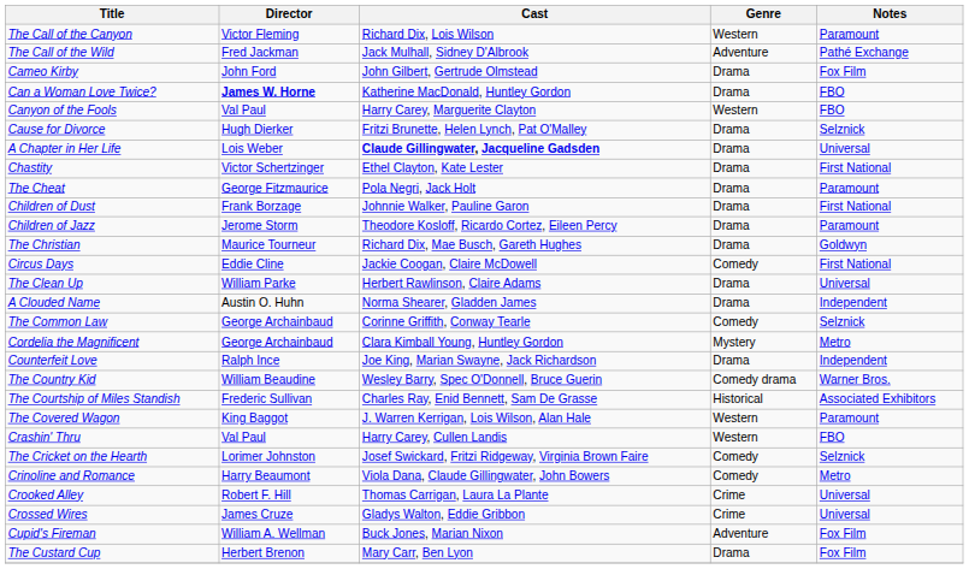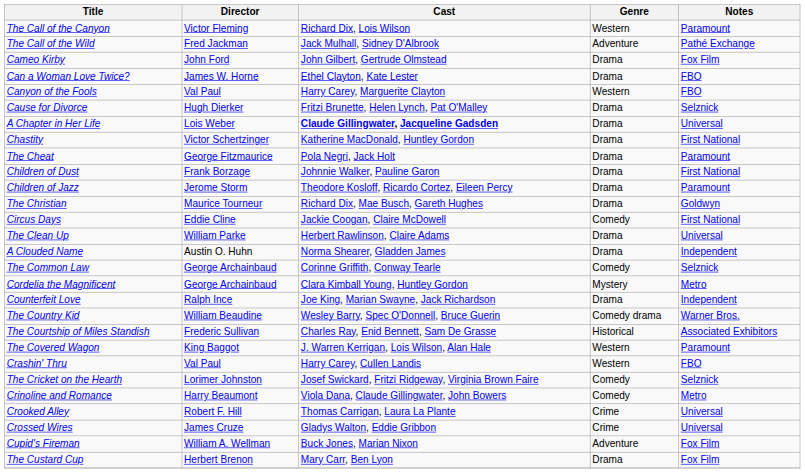 <table class="wikitable" width= "100%">
 <tr>
 <th>Title</th>
 <th>Director</th>
 <th>Cast</th>
 <th>Genre</th>
 <th>Notes</th>
 </tr>
 <tr>
 <td><em><a href='#'>The Call of the Canyon</a></em></td>
 <td><a href='#'>Victor Fleming</a></td>
 <td><a href='#'>Richard Dix</a>, <a href='#'>Lois Wilson</a></td>
 <td>Western</td>
 <td><a href='#'>Paramount</a></td>
 </tr>
 <tr>
 <td><em><a href='#'>The Call of the Wild</a></em></td>
 <td><a href='#'>Fred Jackman</a></td>
 <td><a href='#'>Jack Mulhall</a>, <a href='#'>Sidney D'Albrook</a></td>
 <td>Adventure</td>
 <td><a href='#'>Pathé Exchange</a></td>
 </tr>
 <tr>
 <td><em><a href='#'>Cameo Kirby</a></em></td>
 <td><a href='#'>John Ford</a></td>
 <td><a href='#'>John Gilbert</a>, <a href='#'>Gertrude Olmstead</a></td>
 <td>Drama</td>
 <td><a href='#'>Fox Film</a></td>
 </tr>
 <tr>
 <td><em><a href='#'>Can a Woman Love Twice?</a></em></td>
-<td><strong><a href='#'>James W. Horne</a></strong></td>
-<td><a href='#'>Katherine MacDonald</a>, <a href='#'>Huntley Gordon</a></td>
+<td><a href='#'>James W. Horne</a></td>
+<td><a href='#'>Ethel Clayton</a>, <a href='#'>Kate Lester</a></td>
 <td>Drama</td>
 <td><a href='#'>FBO</a></td>
 </tr>
 <tr>
 <td><em><a href='#'>Canyon of the Fools</a></em></td>
 <td><a href='#'>Val Paul</a></td>
 <td><a href='#'>Harry Carey</a>, <a href='#'>Marguerite Clayton</a></td>
 <td>Western</td>
 <td><a href='#'>FBO</a></td>
 </tr>
 <tr>
 <td><em><a href='#'>Cause for Divorce</a></em></td>
 <td><a href='#'>Hugh Dierker</a></td>
 <td><a href='#'>Fritzi Brunette</a>, <a href='#'>Helen Lynch</a>, <a href='#'>Pat O'Malley</a></td>
 <td>Drama</td>
 <td><a href='#'>Selznick</a></td>
 </tr>
 <tr>
 <td><em><a href='#'>A Chapter in Her Life</a></em></td>
 <td><a href='#'>Lois Weber</a></td>
 <td><strong><a href='#'>Claude Gillingwater</a>, <a href='#'>Jacqueline Gadsden</a></strong></td>
 <td>Drama</td>
 <td><a href='#'>Universal</a></td>
 </tr>
 <tr>
 <td><em><a href='#'>Chastity</a></em></td>
 <td><a href='#'>Victor Schertzinger</a></td>
-<td><a href='#'>Ethel Clayton</a>, <a href='#'>Kate Lester</a></td>
+<td><a href='#'>Katherine MacDonald</a>, <a href='#'>Huntley Gordon</a></td>
 <td>Drama</td>
 <td><a href='#'>First National</a></td>
 </tr>
 <tr>
 <td><em><a href='#'>The Cheat</a></em></td>
 <td><a href='#'>George Fitzmaurice</a></td>
 <td><a href='#'>Pola Negri</a>, <a href='#'>Jack Holt</a></td>
 <td>Drama</td>
 <td><a href='#'>Paramount</a></td>
 </tr>
 <tr>
 <td><em><a href='#'>Children of Dust</a></em></td>
 <td><a href='#'>Frank Borzage</a></td>
 <td><a href='#'>Johnnie Walker</a>, <a href='#'>Pauline Garon</a></td>
 <td>Drama</td>
 <td><a href='#'>First National</a></td>
 </tr>
 <tr>
 <td><em><a href='#'>Children of Jazz</a></em></td>
 <td><a href='#'>Jerome Storm</a></td>
 <td><a href='#'>Theodore Kosloff</a>, <a href='#'>Ricardo Cortez</a>, <a href='#'>Eileen Percy</a></td>
 <td>Drama</td>
 <td><a href='#'>Paramount</a></td>
 </tr>
 <tr>
 <td><em><a href='#'>The Christian</a></em></td>
 <td><a href='#'>Maurice Tourneur</a></td>
 <td><a href='#'>Richard Dix</a>, <a href='#'>Mae Busch</a>, <a href='#'>Gareth Hughes</a></td>
 <td>Drama</td>
 <td><a href='#'>Goldwyn</a></td>
 </tr>
 <tr>
 <td><em><a href='#'>Circus Days</a></em></td>
 <td><a href='#'>Eddie Cline</a></td>
 <td><a href='#'>Jackie Coogan</a>, <a href='#'>Claire McDowell</a></td>
 <td>Comedy</td>
 <td><a href='#'>First National</a></td>
 </tr>
 <tr>
 <td><em><a href='#'>The Clean Up</a></em></td>
 <td><a href='#'>William Parke</a></td>
 <td><a href='#'>Herbert Rawlinson</a>, <a href='#'>Claire Adams</a></td>
 <td>Drama</td>
 <td><a href='#'>Universal</a></td>
 </tr>
 <tr>
 <td><em><a href='#'>A Clouded Name</a></em></td>
 <td>Austin O. Huhn</td>
 <td><a href='#'>Norma Shearer</a>, <a href='#'>Gladden James</a></td>
 <td>Drama</td>
 <td><a href='#'>Independent</a></td>
 </tr>
 <tr>
 <td><em><a href='#'>The Common Law</a></em></td>
 <td><a href='#'>George Archainbaud</a></td>
 <td><a href='#'>Corinne Griffith</a>, <a href='#'>Conway Tearle</a></td>
 <td>Comedy</td>
 <td><a href='#'>Selznick</a></td>
 </tr>
 <tr>
 <td><em><a href='#'>Cordelia the Magnificent</a></em></td>
 <td><a href='#'>George Archainbaud</a></td>
 <td><a href='#'>Clara Kimball Young</a>, <a href='#'>Huntley Gordon</a></td>
 <td>Mystery</td>
 <td><a href='#'>Metro</a></td>
 </tr>
 <tr>
 <td><em><a href='#'>Counterfeit Love</a></em></td>
 <td><a href='#'>Ralph Ince</a></td>
 <td><a href='#'>Joe King</a>, <a href='#'>Marian Swayne</a>, <a href='#'>Jack Richardson</a></td>
 <td>Drama</td>
 <td><a href='#'>Independent</a></td>
 </tr>
 <tr>
 <td><em><a href='#'>The Country Kid</a></em></td>
 <td><a href='#'>William Beaudine</a></td>
 <td><a href='#'>Wesley Barry</a>, <a href='#'>Spec O'Donnell</a>, <a href='#'>Bruce Guerin</a></td>
 <td>Comedy drama</td>
 <td><a href='#'>Warner Bros.</a></td>
 </tr>
 <tr>
 <td><em><a href='#'>The Courtship of Miles Standish</a></em></td>
 <td><a href='#'>Frederic Sullivan</a></td>
 <td><a href='#'>Charles Ray</a>, <a href='#'>Enid Bennett</a>, <a href='#'>Sam De Grasse</a></td>
 <td>Historical</td>
 <td><a href='#'>Associated Exhibitors</a></td>
 </tr>
 <tr>
 <td><em><a href='#'>The Covered Wagon</a></em></td>
 <td><a href='#'>King Baggot</a></td>
 <td><a href='#'>J. Warren Kerrigan</a>, <a href='#'>Lois Wilson</a>, <a href='#'>Alan Hale</a></td>
 <td>Western</td>
 <td><a href='#'>Paramount</a></td>
 </tr>
 <tr>
 <td><em><a href='#'>Crashin' Thru</a></em></td>
 <td><a href='#'>Val Paul</a></td>
 <td><a href='#'>Harry Carey</a>, <a href='#'>Cullen Landis</a></td>
 <td>Western</td>
 <td><a href='#'>FBO</a></td>
 </tr>
 <tr>
 <td><em><a href='#'>The Cricket on the Hearth</a></em></td>
 <td><a href='#'>Lorimer Johnston</a></td>
 <td><a href='#'>Josef Swickard</a>, <a href='#'>Fritzi Ridgeway</a>, <a href='#'>Virginia Brown Faire</a></td>
 <td>Comedy</td>
 <td><a href='#'>Selznick</a></td>
 </tr>
 <tr>
 <td><em><a href='#'>Crinoline and Romance</a></em></td>
 <td><a href='#'>Harry Beaumont</a></td>
 <td><a href='#'>Viola Dana</a>, <a href='#'>Claude Gillingwater</a>, <a href='#'>John Bowers</a></td>
 <td>Comedy</td>
 <td><a href='#'>Metro</a></td>
 </tr>
 <tr>
 <td><em><a href='#'>Crooked Alley</a></em></td>
 <td><a href='#'>Robert F. Hill</a></td>
 <td><a href='#'>Thomas Carrigan</a>, <a href='#'>Laura La Plante</a></td>
 <td>Crime</td>
 <td><a href='#'>Universal</a></td>
 </tr>
 <tr>
 <td><em><a href='#'>Crossed Wires</a></em></td>
 <td><a href='#'>James Cruze</a></td>
 <td><a href='#'>Gladys Walton</a>, <a href='#'>Eddie Gribbon</a></td>
 <td>Crime</td>
 <td><a href='#'>Universal</a></td>
 </tr>
 <tr>
 <td><em><a href='#'>Cupid's Fireman</a></em></td>
 <td><a href='#'>William A. Wellman</a></td>
 <td><a href='#'>Buck Jones</a>, <a href='#'>Marian Nixon</a></td>
 <td>Adventure</td>
 <td><a href='#'>Fox Film</a></td>
 </tr>
 <tr>
 <td><em><a href='#'>The Custard Cup</a></em></td>
 <td><a href='#'>Herbert Brenon</a></td>
 <td><a href='#'>Mary Carr</a>, <a href='#'>Ben Lyon</a></td>
 <td>Drama</td>
 <td><a href='#'>Fox Film</a></td>
 </tr>
 <tr>
 </tr>
 </table>
